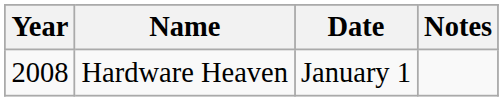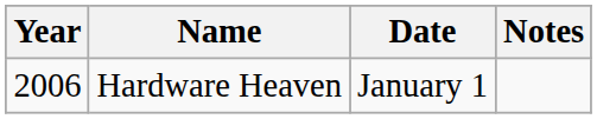 <table class="wikitable">
 <tr>
 <th>Year</th>
 <th>Name</th>
 <th>Date</th>
 <th>Notes</th>
 </tr>
 <tr>
-<td>2008</td>
+<td>2006</td>
 <td>Hardware Heaven</td>
 <td>January 1</td>
 <td></td>
 </tr>
 </table>
